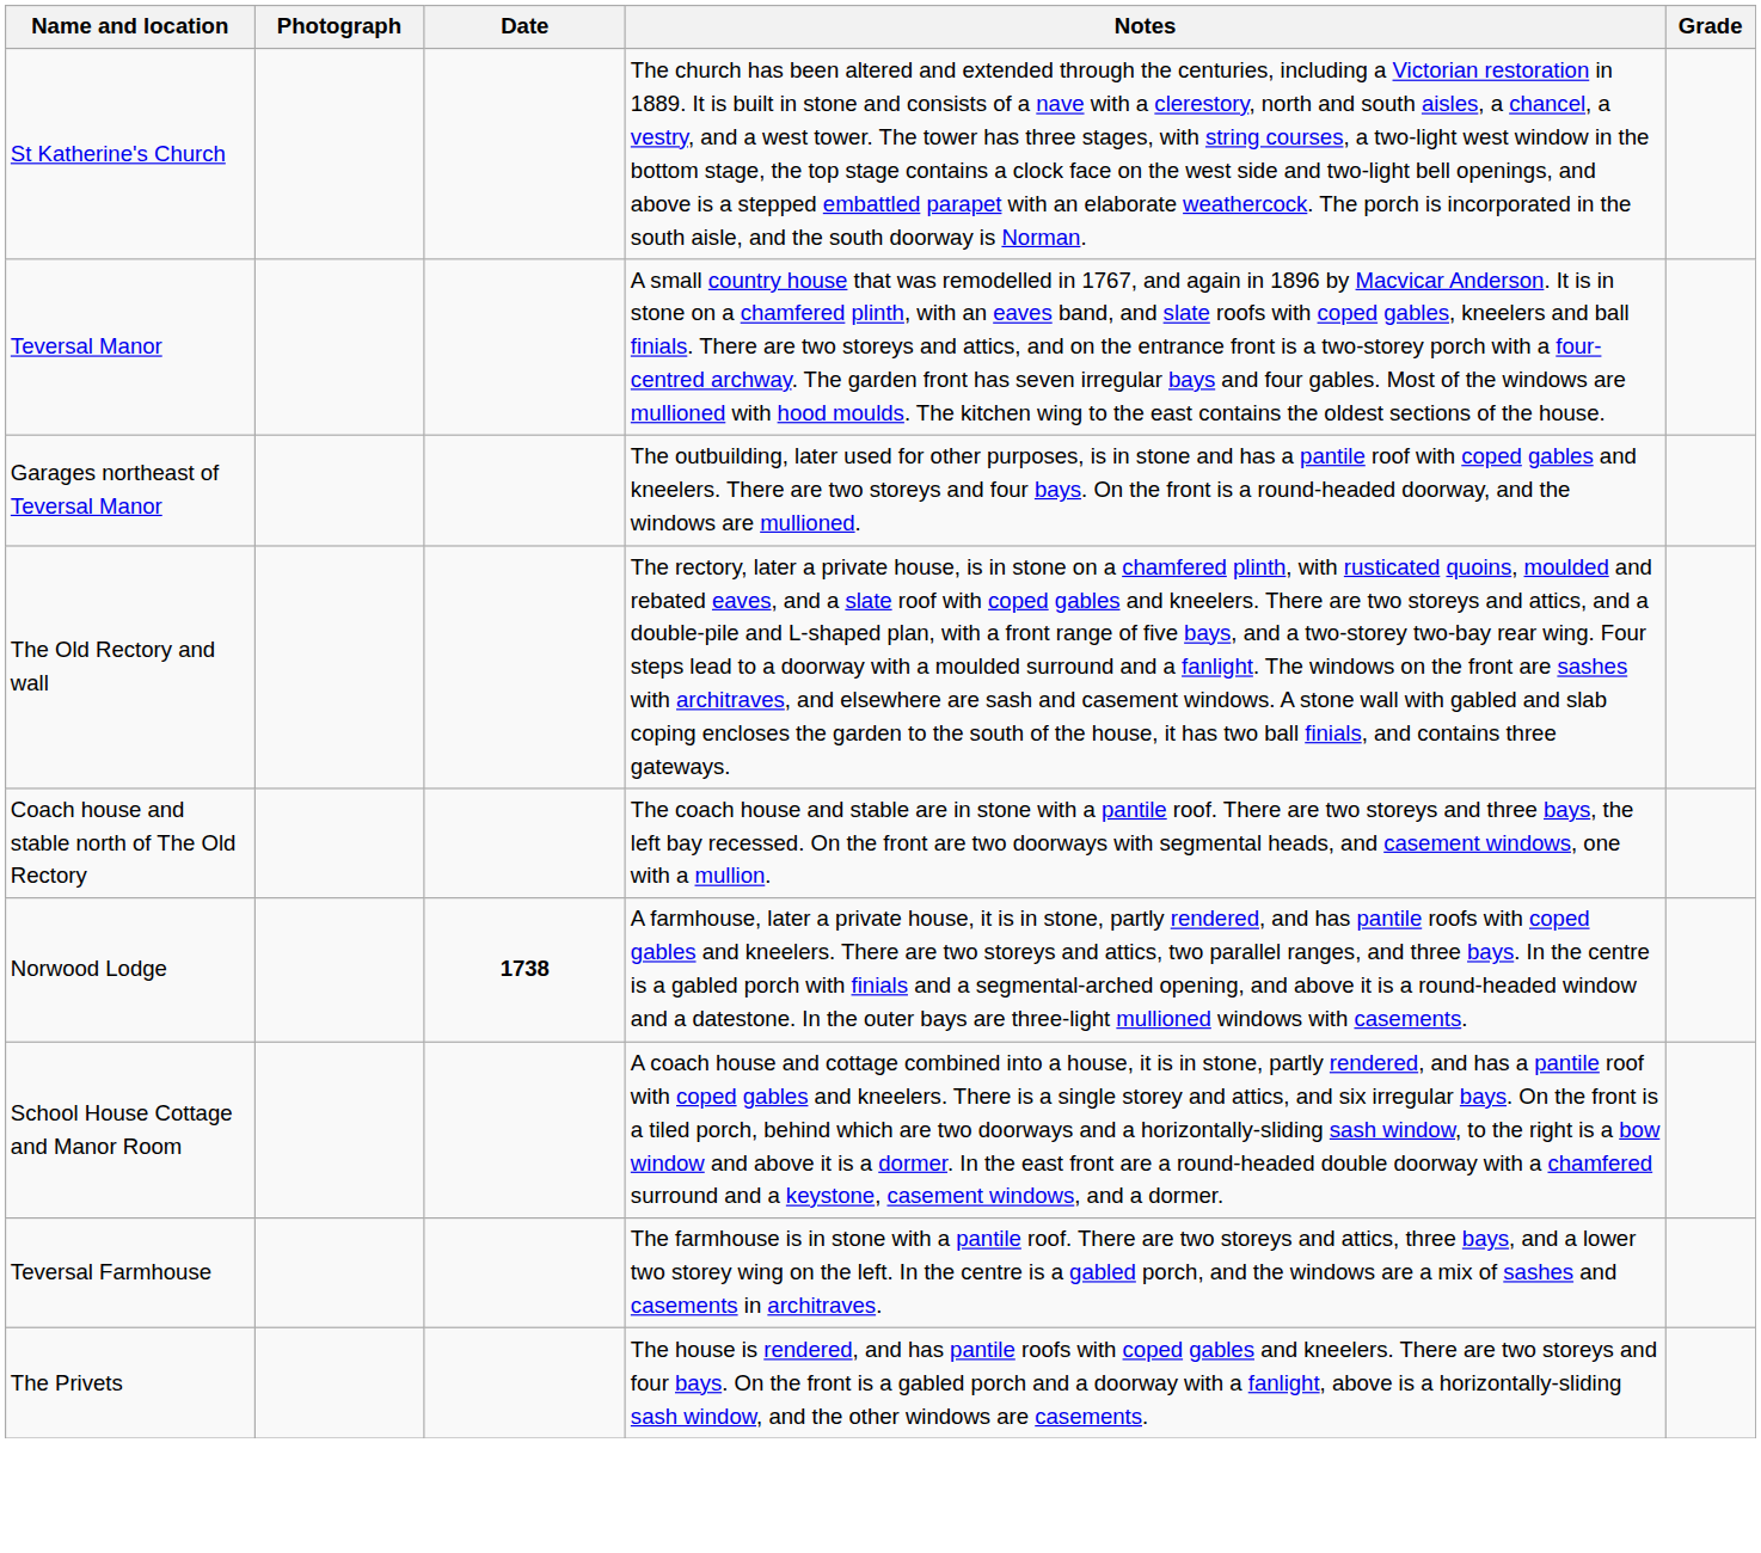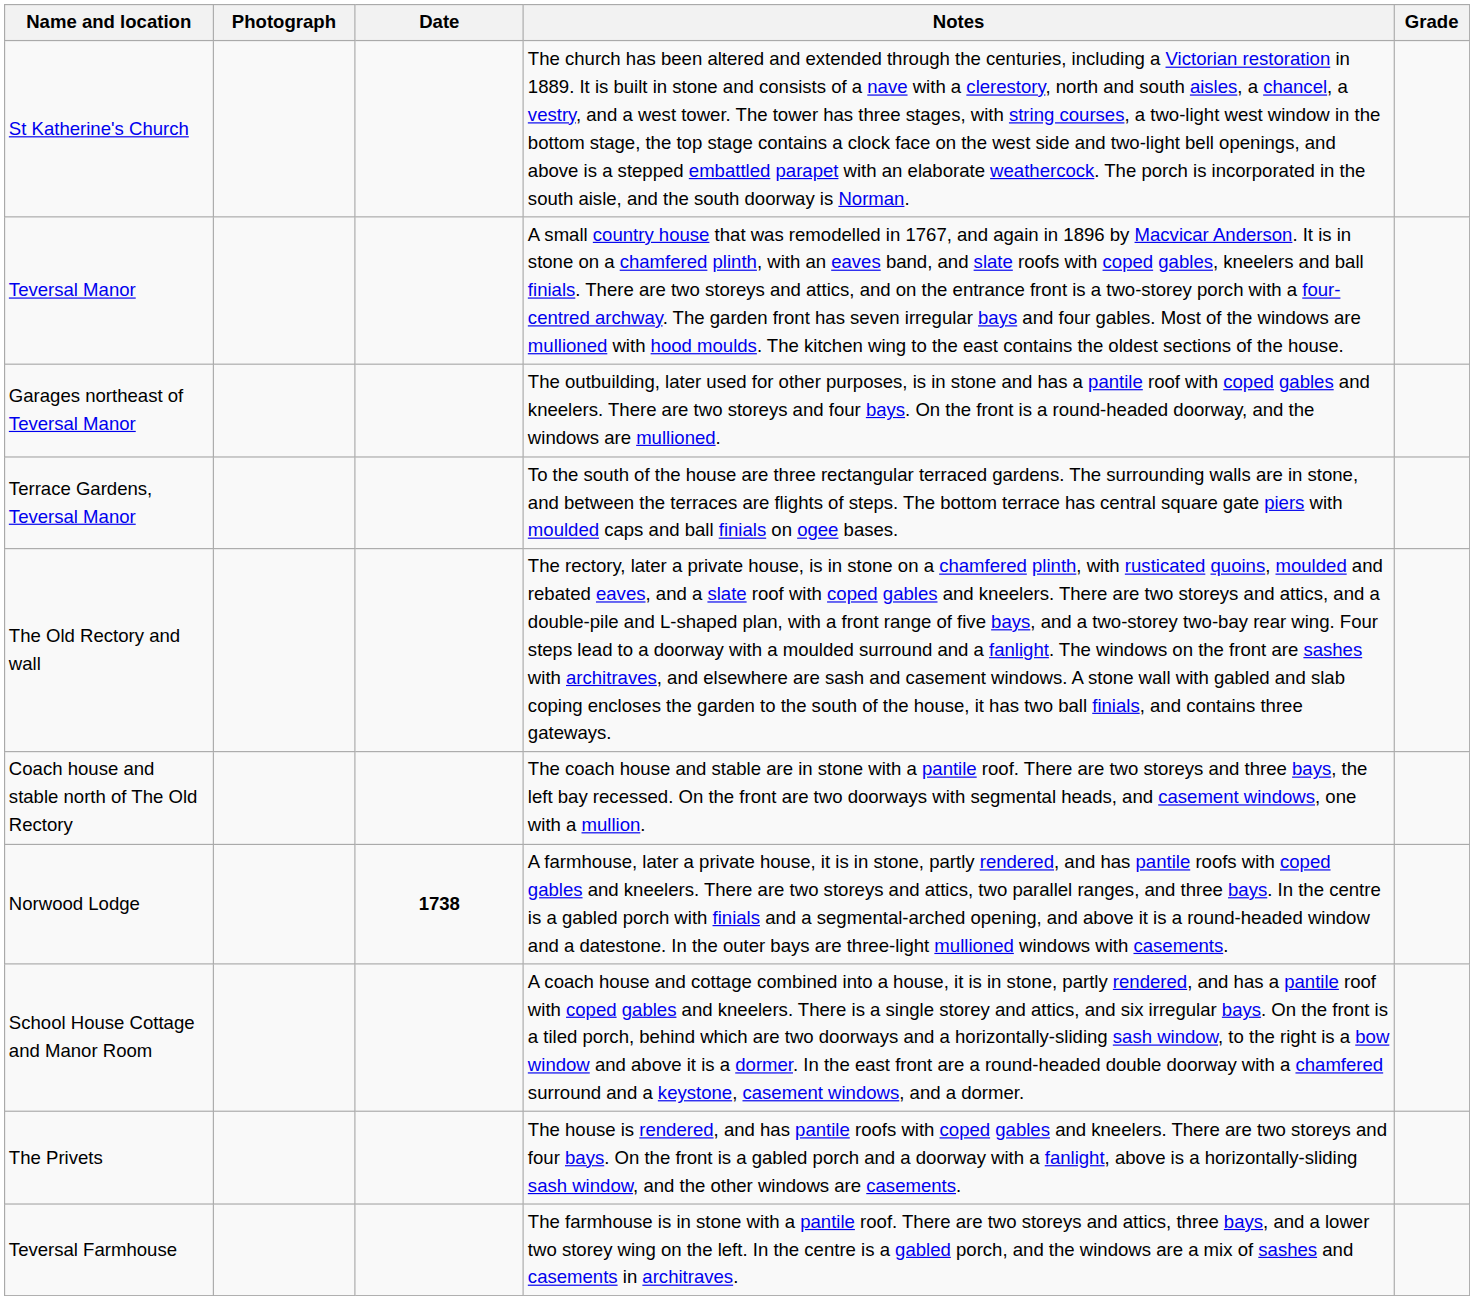 <table class="wikitable sortable plainrowheaders" style="width:100%; border:0px; text-align:left; line-height:150%">
 <tr>
 <th scope="col"  style="width:150px">Name and location</th>
 <th scope="col"  style="width:100px" class="unsortable">Photograph</th>
 <th scope="col"  style="width:120px">Date</th>
 <th scope="col"  style="width:650px" class="unsortable">Notes</th>
 <th scope="col"  style="width:50px">Grade</th>
 </tr>
 <tr>
 <td><a href='#'>St Katherine's Church</a><br><small></small></td>
 <td></td>
 <td align="center"></td>
 <td>The church has been altered and extended through the centuries, including a <a href='#'>Victorian restoration</a> in 1889.  It is built in stone and consists of a <a href='#'>nave</a> with a <a href='#'>clerestory</a>, north and south <a href='#'>aisles</a>, a <a href='#'>chancel</a>, a <a href='#'>vestry</a>, and a west tower.  The tower has three stages, with <a href='#'>string courses</a>, a two-light west window in the bottom stage, the top stage contains a clock face on the west side and two-light bell openings, and above is a stepped <a href='#'>embattled</a> <a href='#'>parapet</a> with an elaborate <a href='#'>weathercock</a>.   The porch is incorporated in the south aisle, and the south doorway is <a href='#'>Norman</a>.</td>
 <td align="center" ></td>
 </tr>
 <tr>
 <td><a href='#'>Teversal Manor</a><br><small></small></td>
 <td></td>
 <td align="center"></td>
 <td>A small <a href='#'>country house</a> that was remodelled in 1767, and again in 1896 by <a href='#'>Macvicar Anderson</a>.  It is in stone on a <a href='#'>chamfered</a> <a href='#'>plinth</a>, with an <a href='#'>eaves</a> band, and <a href='#'>slate</a> roofs with <a href='#'>coped</a> <a href='#'>gables</a>, kneelers and ball <a href='#'>finials</a>.  There are two storeys and attics, and on the entrance front is a two-storey porch with a <a href='#'>four-centred archway</a>.  The garden front has seven irregular <a href='#'>bays</a> and four gables.  Most of the windows are <a href='#'>mullioned</a> with <a href='#'>hood moulds</a>.  The kitchen wing to the east contains the oldest sections of the house.</td>
 <td align="center" ></td>
 </tr>
 <tr>
 <td>Garages northeast of <a href='#'>Teversal Manor</a><br><small></small></td>
 <td></td>
 <td align="center"></td>
 <td>The outbuilding, later used for other purposes, is in stone and has a <a href='#'>pantile</a> roof with <a href='#'>coped</a> <a href='#'>gables</a> and kneelers.  There are two storeys and four <a href='#'>bays</a>.  On the front is a round-headed doorway, and the windows are <a href='#'>mullioned</a>.</td>
+<td align="center" ></td>
+</tr>
+<tr>
+<td>Terrace Gardens, <a href='#'>Teversal Manor</a><br><small></small></td>
+<td></td>
+<td align="center"></td>
+<td>To the south of the house are three rectangular terraced gardens.  The surrounding walls are in stone, and between the terraces are flights of steps.  The bottom terrace has central square gate <a href='#'>piers</a> with <a href='#'>moulded</a> caps and ball <a href='#'>finials</a> on <a href='#'>ogee</a> bases.</td>
 <td align="center" ></td>
 </tr>
 <tr>
 <td>The Old Rectory and wall<br><small></small></td>
 <td></td>
 <td align="center"></td>
 <td>The rectory, later a private house, is in stone on a <a href='#'>chamfered</a> <a href='#'>plinth</a>, with <a href='#'>rusticated</a> <a href='#'>quoins</a>, <a href='#'>moulded</a> and rebated <a href='#'>eaves</a>, and a <a href='#'>slate</a> roof with <a href='#'>coped</a> <a href='#'>gables</a> and kneelers.  There are two storeys and attics, and a double-pile and L-shaped plan, with a front range of five <a href='#'>bays</a>, and a two-storey two-bay rear wing.  Four steps lead to a doorway with a moulded surround and a <a href='#'>fanlight</a>.  The windows on the front are <a href='#'>sashes</a> with <a href='#'>architraves</a>, and elsewhere are sash and casement windows.  A stone wall with gabled and slab coping encloses the garden to the south of the house, it has two ball <a href='#'>finials</a>, and contains three gateways.</td>
 <td align="center" ></td>
 </tr>
 <tr>
 <td>Coach house and stable north of The Old Rectory<br><small></small></td>
 <td></td>
 <td align="center"></td>
 <td>The coach house and stable are in stone with a <a href='#'>pantile</a> roof.  There are two storeys and three <a href='#'>bays</a>, the left bay recessed.  On the front are two doorways with segmental heads, and <a href='#'>casement windows</a>, one with a <a href='#'>mullion</a>.</td>
 <td align="center" ></td>
 </tr>
 <tr>
 <td>Norwood Lodge<br><small></small></td>
 <td></td>
 <td align="center"><strong>1738</strong></td>
 <td>A farmhouse, later a private house, it is in stone, partly <a href='#'>rendered</a>, and has <a href='#'>pantile</a> roofs with <a href='#'>coped</a> <a href='#'>gables</a> and kneelers.  There are two storeys and attics, two parallel ranges, and three <a href='#'>bays</a>.  In the centre is a gabled porch with <a href='#'>finials</a> and a segmental-arched opening, and above it is a round-headed window and a datestone.  In the outer bays are three-light <a href='#'>mullioned</a> windows with <a href='#'>casements</a>.</td>
 <td align="center" ></td>
 </tr>
 <tr>
 <td>School House Cottage and Manor Room<br><small></small></td>
 <td></td>
 <td align="center"></td>
 <td>A coach house and cottage combined into a house, it is in stone, partly <a href='#'>rendered</a>, and has a <a href='#'>pantile</a> roof with <a href='#'>coped</a> <a href='#'>gables</a> and kneelers.  There is a single storey and attics, and six irregular <a href='#'>bays</a>.  On the front is a tiled porch, behind which are two doorways and a horizontally-sliding <a href='#'>sash window</a>, to the right is a <a href='#'>bow window</a> and above it is a <a href='#'>dormer</a>.  In the east front are a round-headed double doorway with a <a href='#'>chamfered</a> surround and a <a href='#'>keystone</a>, <a href='#'>casement windows</a>, and a dormer.</td>
 <td align="center" ></td>
 </tr>
 <tr>
+<td>The Privets<br><small></small></td>
+<td></td>
+<td align="center"></td>
+<td>The house is <a href='#'>rendered</a>, and has <a href='#'>pantile</a> roofs with <a href='#'>coped</a> <a href='#'>gables</a> and kneelers.  There are two storeys and four <a href='#'>bays</a>.  On the front is a gabled porch and a doorway with a <a href='#'>fanlight</a>, above is a horizontally-sliding <a href='#'>sash window</a>, and the other windows are <a href='#'>casements</a>.</td>
+<td align="center" ></td>
+</tr>
+<tr>
 <td>Teversal Farmhouse<br><small></small></td>
 <td></td>
 <td align="center"></td>
 <td>The farmhouse is in stone with a <a href='#'>pantile</a> roof.  There are two storeys and attics, three <a href='#'>bays</a>, and a lower two storey wing on the left.  In the centre is a <a href='#'>gabled</a> porch, and the windows are a mix of <a href='#'>sashes</a> and <a href='#'>casements</a> in <a href='#'>architraves</a>.</td>
 <td align="center" ></td>
 </tr>
 <tr>
-<td>The Privets<br><small></small></td>
-<td></td>
-<td align="center"></td>
-<td>The house is <a href='#'>rendered</a>, and has <a href='#'>pantile</a> roofs with <a href='#'>coped</a> <a href='#'>gables</a> and kneelers.  There are two storeys and four <a href='#'>bays</a>.  On the front is a gabled porch and a doorway with a <a href='#'>fanlight</a>, above is a horizontally-sliding <a href='#'>sash window</a>, and the other windows are <a href='#'>casements</a>.</td>
-<td align="center" ></td>
-</tr>
-<tr>
 </tr>
 </table>
